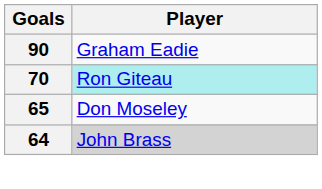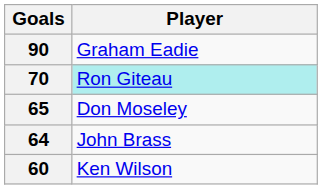 <table class="wikitable" style="text-align:left;">
 <tr>
 <th width=50>Goals</th>
 <th width=200>Player</th>
 </tr>
 <tr>
 <th>90</th>
 <td> <a href='#'>Graham Eadie</a></td>
 </tr>
 <tr>
 <th>70</th>
 <td style="background: paleturquoise;"> <a href='#'>Ron Giteau</a></td>
 </tr>
 <tr>
 <th>65</th>
 <td> <a href='#'>Don Moseley</a></td>
 </tr>
 <tr>
 <th>64</th>
-<td style="background: lightgrey;"> <a href='#'>John Brass</a></td>
+<td> <a href='#'>John Brass</a></td>
+</tr>
+<tr>
+<th>60</th>
+<td> <a href='#'>Ken Wilson</a></td>
 </tr>
 </table>
